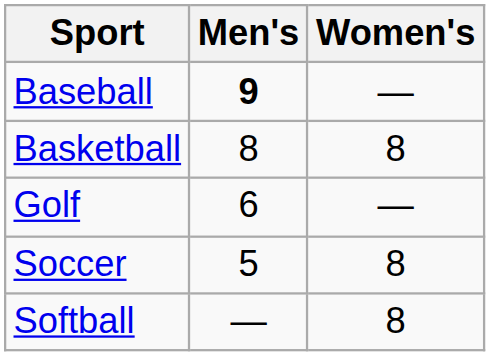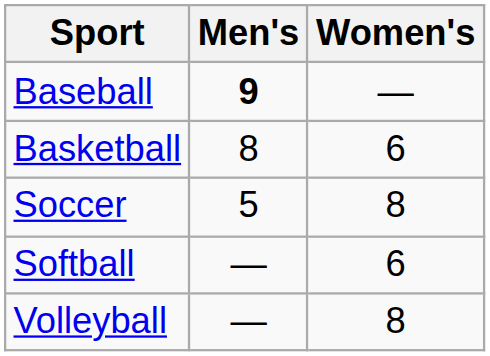 <table class="wikitable" style="text-align: center;">
 <tr>
 <th scope="col">Sport</th>
 <th scope="col">Men's</th>
 <th scope="col">Women's</th>
 </tr>
 <tr>
 <td style="text-align: left;"><a href='#'>Baseball</a></td>
 <td><strong>9</strong></td>
 <td>—</td>
 </tr>
 <tr>
 <td style="text-align: left;"><a href='#'>Basketball</a></td>
 <td>8</td>
-<td>8</td>
-</tr>
-<tr>
-<td style="text-align: left;"><a href='#'>Golf</a></td>
 <td>6</td>
-<td>—</td>
 </tr>
 <tr>
 <td style="text-align: left;"><a href='#'>Soccer</a></td>
 <td>5</td>
 <td>8</td>
 </tr>
 <tr>
 <td style="text-align: left;"><a href='#'>Softball</a></td>
 <td>—</td>
+<td>6</td>
+</tr>
+<tr>
+<td style="text-align: left;"><a href='#'>Volleyball</a></td>
+<td>—</td>
 <td>8</td>
 </tr>
 </table>
